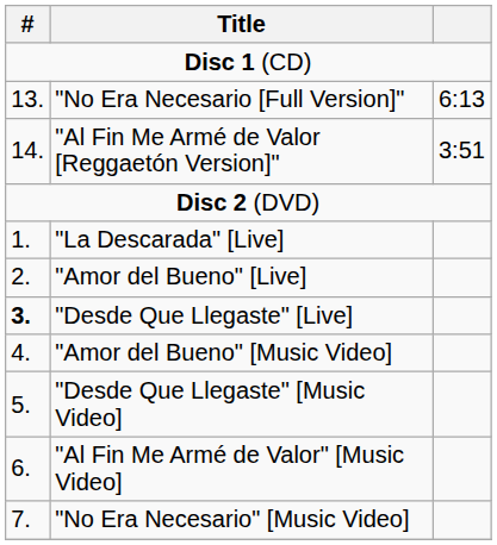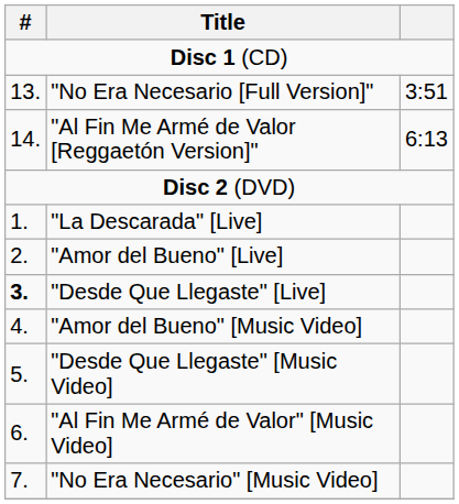 <table class="wikitable">
 <tr>
 <th>#</th>
 <th width="250">Title</th>
 <th></th>
 </tr>
 <tr>
 <td colspan="3" align="center"><strong>Disc 1</strong> (CD)</td>
 </tr>
 <tr>
 <td>13.</td>
 <td>"No Era Necesario [Full Version]"</td>
-<td>6:13</td>
+<td>3:51</td>
 </tr>
 <tr>
 <td>14.</td>
 <td>"Al Fin Me Armé de Valor [Reggaetón Version]"</td>
-<td>3:51</td>
+<td>6:13</td>
 </tr>
 <tr>
 <td colspan="3" align="center"><strong>Disc 2</strong> (DVD)</td>
 </tr>
 <tr>
 <td>1.</td>
 <td>"La Descarada" [Live]</td>
 <td></td>
 </tr>
 <tr>
 <td>2.</td>
 <td>"Amor del Bueno" [Live]</td>
 <td></td>
 </tr>
 <tr>
 <td><strong>3.</strong></td>
 <td>"Desde Que Llegaste" [Live]</td>
 <td></td>
 </tr>
 <tr>
 <td>4.</td>
 <td>"Amor del Bueno" [Music Video]</td>
 <td></td>
 </tr>
 <tr>
 <td>5.</td>
 <td>"Desde Que Llegaste" [Music Video]</td>
 <td></td>
 </tr>
 <tr>
 <td>6.</td>
 <td>"Al Fin Me Armé de Valor" [Music Video]</td>
 <td></td>
 </tr>
 <tr>
 <td>7.</td>
 <td>"No Era Necesario" [Music Video]</td>
 <td></td>
 </tr>
 <tr>
 </tr>
 </table>
